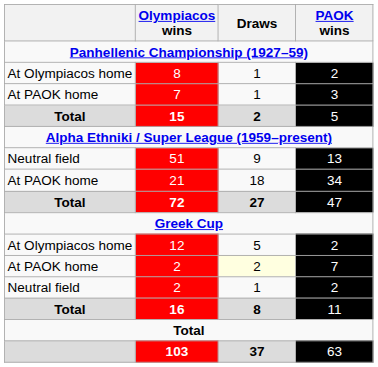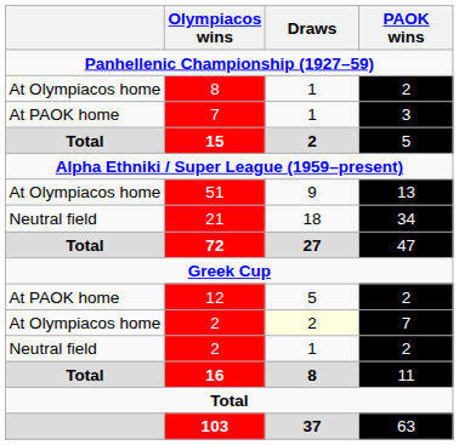 <table class="wikitable" style="text-align:center;font-size:95%">
 <tr>
 <th></th>
 <th width="80"><a href='#'>Olympiacos</a><br>wins</th>
 <th width="80">Draws</th>
 <th width="80"><a href='#'>PAOK</a><br>wins</th>
 </tr>
 <tr>
 <td colspan=4><strong><a href='#'>Panhellenic Championship (1927–59)</a></strong></td>
 </tr>
 <tr>
 <td align="left">At Olympiacos home</td>
 <td style="color:white;background:#ff0000">8</td>
 <td>1</td>
 <td style="color:white;background:#000000">2</td>
 </tr>
 <tr>
 <td align="left">At PAOK home</td>
 <td style="color:white;background:#ff0000">7</td>
 <td>1</td>
 <td style="color:white;background:#000000">3</td>
 </tr>
 <tr>
 <td align="center" bgcolor=#dcdcdc><strong>Total</strong></td>
 <td style="color:white;background:#ff0000"><strong>15</strong></td>
 <td bgcolor=#dcdcdc><strong>2</strong></td>
 <td style="color:white;background:#000000">5</td>
 </tr>
 <tr>
 <td colspan=4><strong><a href='#'>Alpha Ethniki / Super League (1959–present)</a></strong></td>
 </tr>
 <tr>
-<td align="left">Neutral field</td>
+<td align="left">At Olympiacos home</td>
 <td style="color:white;background:#ff0000">51</td>
 <td>9</td>
 <td style="color:white;background:#000000">13</td>
 </tr>
 <tr>
-<td align="left">At PAOK home</td>
+<td align="left">Neutral field</td>
 <td style="color:white;background:#ff0000">21</td>
 <td>18</td>
 <td style="color:white;background:#000000">34</td>
 </tr>
 <tr>
 <td align="center" bgcolor=#dcdcdc><strong>Total</strong></td>
 <td style="color:white;background:#ff0000"><strong>72</strong></td>
 <td bgcolor=#dcdcdc><strong>27</strong></td>
 <td style="color:white;background:#000000">47</td>
 </tr>
 <tr>
 <td colspan=4><strong><a href='#'>Greek Cup</a></strong></td>
 </tr>
 <tr>
-<td align="left">At Olympiacos home</td>
+<td align="left">At PAOK home</td>
 <td style="color:white;background:#ff0000">12</td>
 <td>5</td>
 <td style="color:white;background:#000000">2</td>
 </tr>
 <tr>
-<td align="left">At PAOK home</td>
+<td align="left">At Olympiacos home</td>
 <td style="color:white;background:#ff0000">2</td>
 <td style="background: lightyellow;">2</td>
 <td style="color:white;background:#000000">7</td>
 </tr>
 <tr>
 <td align="left">Neutral field</td>
 <td style="color:white;background:#ff0000">2</td>
 <td>1</td>
 <td style="color:white;background:#000000">2</td>
 </tr>
 <tr>
 <td align="center" bgcolor=#dcdcdc><strong>Total</strong></td>
 <td style="color:white;background:#ff0000"><strong>16</strong></td>
 <td bgcolor=#dcdcdc><strong>8</strong></td>
 <td style="color:white;background:#000000">11</td>
 </tr>
 <tr>
 <td colspan=4><strong>Total</strong></td>
 </tr>
 <tr>
 <td bgcolor=#dcdcdc></td>
 <td style="color:white;background:#ff0000"><strong>103</strong></td>
 <td bgcolor=#dcdcdc><strong>37</strong></td>
 <td style="color:white;background:#000000">63</td>
 </tr>
 </table>
